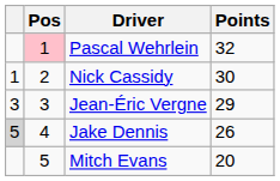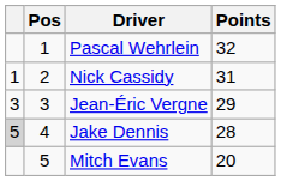 <table class="wikitable" style="font-size: 85%;">
 <tr>
 <th></th>
 <th>Pos</th>
 <th>Driver</th>
 <th>Points</th>
 </tr>
 <tr>
 <td align="left"></td>
-<td align="center" style="background: pink;">1</td>
+<td align="center">1</td>
 <td> <a href='#'>Pascal Wehrlein</a></td>
 <td align="left">32</td>
 </tr>
 <tr>
 <td align="left"> 1</td>
 <td align="center">2</td>
 <td> <a href='#'>Nick Cassidy</a></td>
-<td align="left">30</td>
+<td align="left">31</td>
 </tr>
 <tr>
 <td align="left"> 3</td>
 <td align="center">3</td>
 <td> <a href='#'>Jean-Éric Vergne</a></td>
 <td align="left">29</td>
 </tr>
 <tr>
 <td align:"left" style="background: lightgrey;"> 5</td>
 <td align="center">4</td>
 <td> <a href='#'>Jake Dennis</a></td>
-<td align="left">26</td>
+<td align="left">28</td>
 </tr>
 <tr>
 <td align="left"></td>
 <td align="center">5</td>
 <td> <a href='#'>Mitch Evans</a></td>
 <td align="left">20</td>
 </tr>
 </table>
